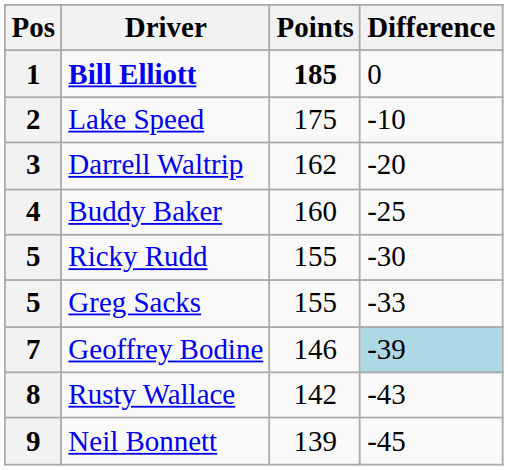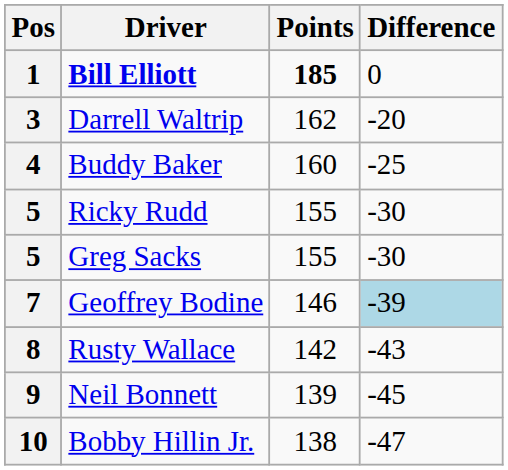 <table class="wikitable">
 <tr>
 <th>Pos</th>
 <th>Driver</th>
 <th>Points</th>
 <th>Difference</th>
 </tr>
 <tr>
 <th>1</th>
 <td><strong><a href='#'>Bill Elliott</a></strong></td>
 <td style="text-align:center;"><strong>185</strong></td>
 <td>0</td>
-</tr>
-<tr>
-<th>2</th>
-<td><a href='#'>Lake Speed</a></td>
-<td style="text-align:center;">175</td>
-<td>-10</td>
 </tr>
 <tr>
 <th>3</th>
 <td><a href='#'>Darrell Waltrip</a></td>
 <td style="text-align:center;">162</td>
 <td>-20</td>
 </tr>
 <tr>
 <th>4</th>
 <td><a href='#'>Buddy Baker</a></td>
 <td style="text-align:center;">160</td>
 <td>-25</td>
 </tr>
 <tr>
 <th>5</th>
 <td><a href='#'>Ricky Rudd</a></td>
 <td style="text-align:center;">155</td>
 <td>-30</td>
 </tr>
 <tr>
 <th>5</th>
 <td><a href='#'>Greg Sacks</a></td>
 <td style="text-align:center;">155</td>
-<td>-33</td>
+<td>-30</td>
 </tr>
 <tr>
 <th>7</th>
 <td><a href='#'>Geoffrey Bodine</a></td>
 <td style="text-align:center;">146</td>
 <td style="background: lightblue;">-39</td>
 </tr>
 <tr>
 <th>8</th>
 <td><a href='#'>Rusty Wallace</a></td>
 <td style="text-align:center;">142</td>
 <td>-43</td>
 </tr>
 <tr>
 <th>9</th>
 <td><a href='#'>Neil Bonnett</a></td>
 <td style="text-align:center;">139</td>
 <td>-45</td>
 </tr>
+<tr>
+<th>10</th>
+<td><a href='#'>Bobby Hillin Jr.</a></td>
+<td style="text-align:center;">138</td>
+<td>-47</td>
+</tr>
 </table>
